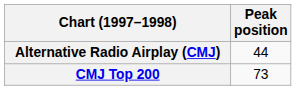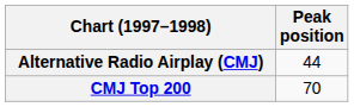 <table class="wikitable sortable plainrowheaders" style="text-align:center;">
 <tr>
 <th scope="col" style="width:16em">Chart (1997–1998)</th>
 <th scope="col">Peak<br>position</th>
 </tr>
 <tr>
 <th scope="row">Alternative Radio Airplay (<a href='#'>CMJ</a>)</th>
 <td>44</td>
 </tr>
 <tr>
 <th scope="row"><a href='#'>CMJ Top 200</a></th>
-<td>73</td>
+<td>70</td>
 </tr>
 </table>
